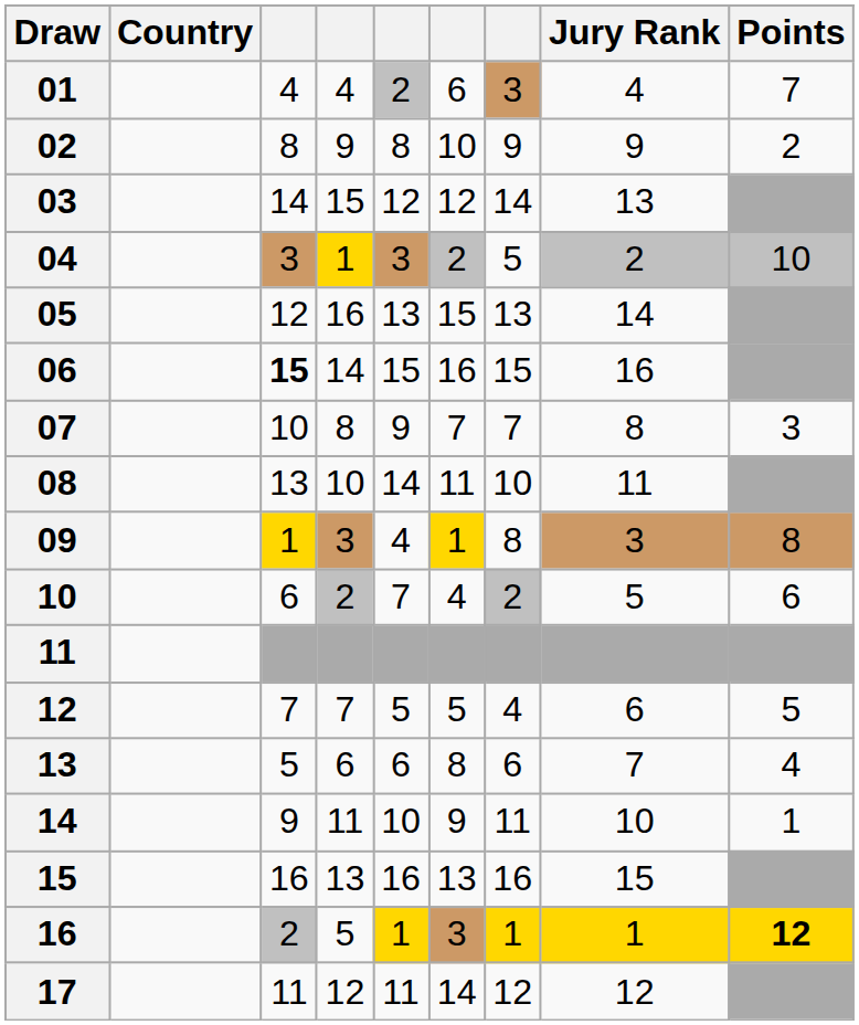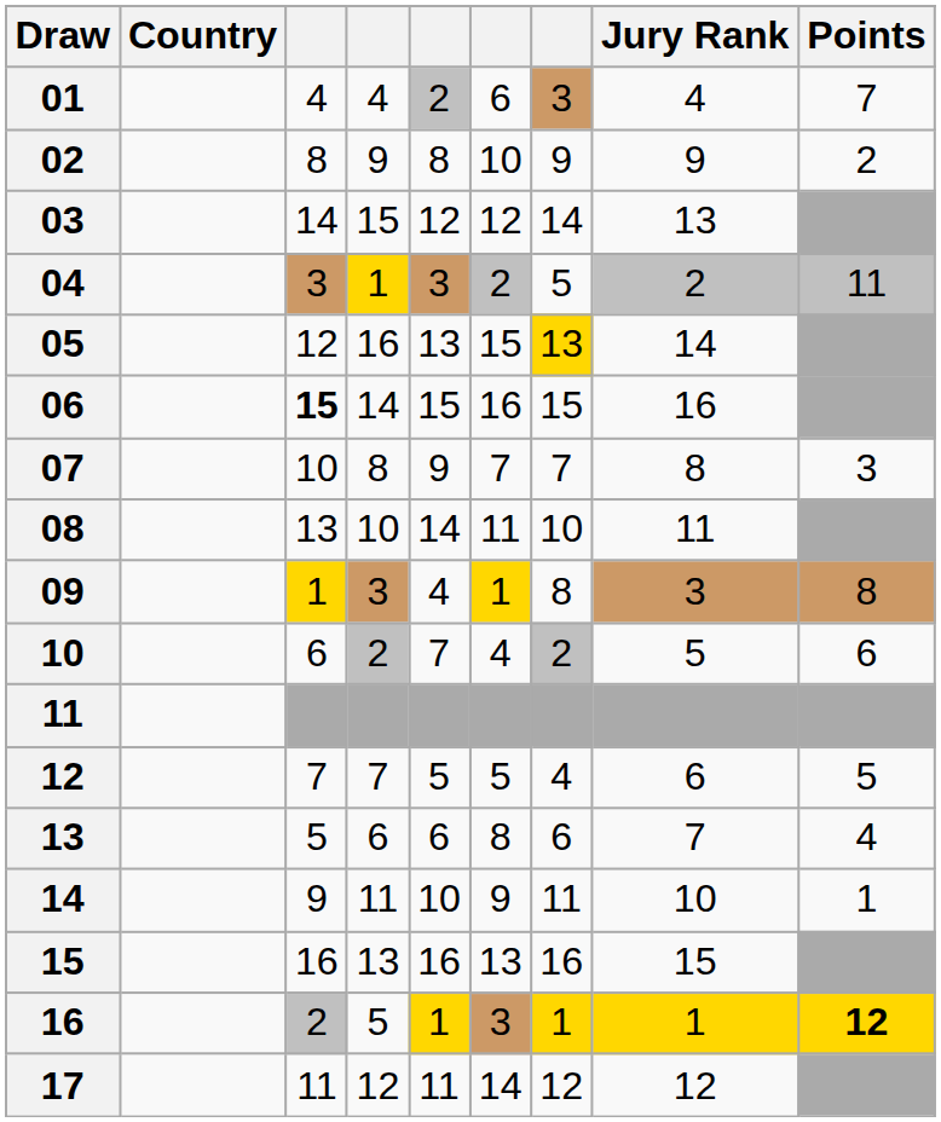 <table class="sortable wikitable collapsible plainrowheaders" style="text-align:center;">
 <tr>
 </tr>
 <tr>
 <th scope="col">Draw</th>
 <th scope="col">Country</th>
 <th scope="col"><small></small></th>
 <th scope="col"><small></small></th>
 <th scope="col"><small></small></th>
 <th scope="col"><small></small></th>
 <th scope="col"><small></small></th>
 <th scope="col">Jury Rank</th>
 <th scope="col">Points</th>
 </tr>
 <tr>
 <th scope="row" style="text-align:center;">01</th>
 <td style="text-align:left;"></td>
 <td>4</td>
 <td>4</td>
 <td style="background:silver;">2</td>
 <td>6</td>
 <td style="background:#CC9966;">3</td>
 <td>4</td>
 <td>7</td>
 </tr>
 <tr>
 <th scope="row" style="text-align:center;">02</th>
 <td style="text-align:left;"></td>
 <td>8</td>
 <td>9</td>
 <td>8</td>
 <td>10</td>
 <td>9</td>
 <td>9</td>
 <td>2</td>
 </tr>
 <tr>
 <th scope="row" style="text-align:center;">03</th>
 <td style="text-align:left;"></td>
 <td>14</td>
 <td>15</td>
 <td>12</td>
 <td>12</td>
 <td>14</td>
 <td>13</td>
 <td style="background:#AAAAAA;"></td>
 </tr>
 <tr>
 <th scope="row" style="text-align:center;">04</th>
 <td style="text-align:left;"></td>
 <td style="background:#CC9966;">3</td>
 <td style="background:gold;">1</td>
 <td style="background:#CC9966;">3</td>
 <td style="background:silver;">2</td>
 <td>5</td>
 <td style="background:silver;">2</td>
-<td style="background:silver;">10</td>
+<td style="background:silver;">11</td>
 </tr>
 <tr>
 <th scope="row" style="text-align:center;">05</th>
 <td style="text-align:left;"></td>
 <td>12</td>
 <td>16</td>
 <td>13</td>
 <td>15</td>
-<td>13</td>
+<td style="background: gold;">13</td>
 <td>14</td>
 <td style="background:#AAAAAA;"></td>
 </tr>
 <tr>
 <th scope="row" style="text-align:center;">06</th>
 <td style="text-align:left;"></td>
 <td><strong>15</strong></td>
 <td>14</td>
 <td>15</td>
 <td>16</td>
 <td>15</td>
 <td>16</td>
 <td style="background:#AAAAAA;"></td>
 </tr>
 <tr>
 <th scope="row" style="text-align:center;">07</th>
 <td style="text-align:left;"></td>
 <td>10</td>
 <td>8</td>
 <td>9</td>
 <td>7</td>
 <td>7</td>
 <td>8</td>
 <td>3</td>
 </tr>
 <tr>
 <th scope="row" style="text-align:center;">08</th>
 <td style="text-align:left;"></td>
 <td>13</td>
 <td>10</td>
 <td>14</td>
 <td>11</td>
 <td>10</td>
 <td>11</td>
 <td style="background:#AAAAAA;"></td>
 </tr>
 <tr>
 <th scope="row" style="text-align:center;">09</th>
 <td style="text-align:left;"></td>
 <td style="background:gold;">1</td>
 <td style="background:#CC9966;">3</td>
 <td>4</td>
 <td style="background:gold;">1</td>
 <td>8</td>
 <td style="background:#CC9966;">3</td>
 <td style="background:#CC9966;">8</td>
 </tr>
 <tr>
 <th scope="row" style="text-align:center;">10</th>
 <td align="left"></td>
 <td>6</td>
 <td style="background:silver;">2</td>
 <td>7</td>
 <td>4</td>
 <td style="background:silver;">2</td>
 <td>5</td>
 <td>6</td>
 </tr>
 <tr class="sortbottom">
 <th scope="row" style="text-align:center;">11</th>
 <td style="text-align:left;"></td>
 <td style="background:#AAAAAA;"></td>
 <td style="background:#AAAAAA;"></td>
 <td style="background:#AAAAAA;"></td>
 <td style="background:#AAAAAA;"></td>
 <td style="background:#AAAAAA;"></td>
 <td style="background:#AAAAAA;"></td>
 <td style="background:#AAAAAA;"></td>
 </tr>
 <tr>
 <th scope="row" style="text-align:center;">12</th>
 <td style="text-align:left;"></td>
 <td>7</td>
 <td>7</td>
 <td>5</td>
 <td>5</td>
 <td>4</td>
 <td>6</td>
 <td>5</td>
 </tr>
 <tr>
 <th scope="row" style="text-align:center;">13</th>
 <td style="text-align:left;"></td>
 <td>5</td>
 <td>6</td>
 <td>6</td>
 <td>8</td>
 <td>6</td>
 <td>7</td>
 <td>4</td>
 </tr>
 <tr>
 <th scope="row" style="text-align:center;">14</th>
 <td style="text-align:left;"></td>
 <td>9</td>
 <td>11</td>
 <td>10</td>
 <td>9</td>
 <td>11</td>
 <td>10</td>
 <td>1</td>
 </tr>
 <tr>
 <th scope="row" style="text-align:center;">15</th>
 <td style="text-align:left;"></td>
 <td>16</td>
 <td>13</td>
 <td>16</td>
 <td>13</td>
 <td>16</td>
 <td>15</td>
 <td style="background:#AAAAAA;"></td>
 </tr>
 <tr>
 <th scope="row" style="text-align:center;">16</th>
 <td style="text-align:left;"></td>
 <td style="background:silver;">2</td>
 <td>5</td>
 <td style="background:gold;">1</td>
 <td style="background:#CC9966;">3</td>
 <td style="background:gold;">1</td>
 <td style="background:gold;">1</td>
 <td style="background:gold;"><strong>12</strong></td>
 </tr>
 <tr>
 <th scope="row" style="text-align:center;">17</th>
 <td style="text-align:left;"></td>
 <td>11</td>
 <td>12</td>
 <td>11</td>
 <td>14</td>
 <td>12</td>
 <td>12</td>
 <td style="background:#AAAAAA;"></td>
 </tr>
 </table>
